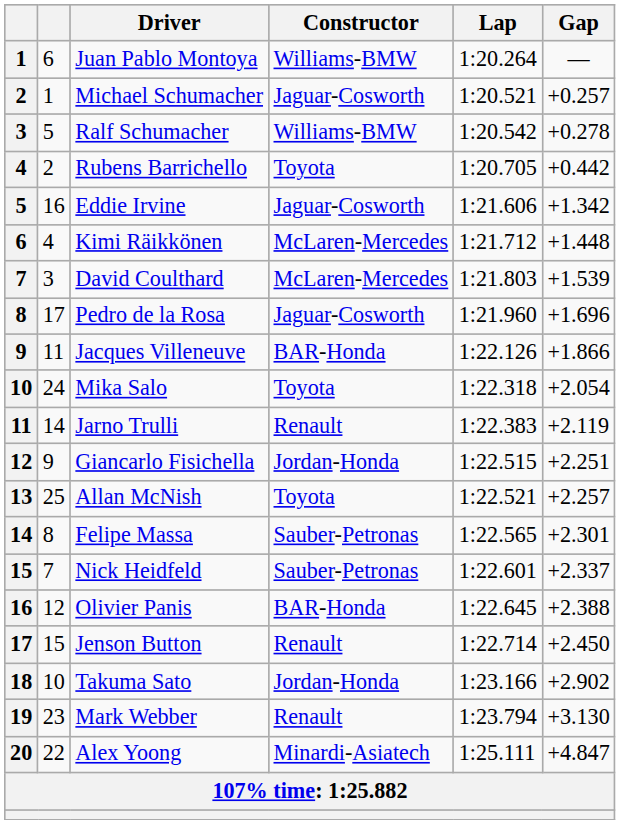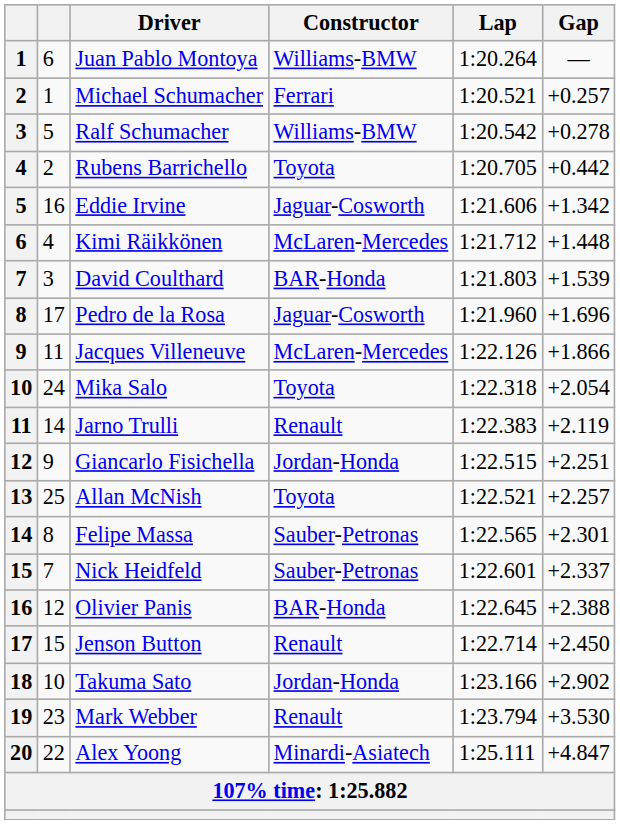 <table class="wikitable sortable" style="font-size:85%;">
 <tr>
 <th></th>
 <th></th>
 <th>Driver</th>
 <th>Constructor</th>
 <th>Lap</th>
 <th>Gap</th>
 </tr>
 <tr>
 <th>1</th>
 <td>6</td>
 <td> <a href='#'>Juan Pablo Montoya</a></td>
 <td><a href='#'>Williams</a>-<a href='#'>BMW</a></td>
 <td>1:20.264</td>
 <td align="center">—</td>
 </tr>
 <tr>
 <th>2</th>
 <td>1</td>
 <td> <a href='#'>Michael Schumacher</a></td>
-<td><a href='#'>Jaguar</a>-<a href='#'>Cosworth</a></td>
+<td><a href='#'>Ferrari</a></td>
 <td>1:20.521</td>
 <td>+0.257</td>
 </tr>
 <tr>
 <th>3</th>
 <td>5</td>
 <td> <a href='#'>Ralf Schumacher</a></td>
 <td><a href='#'>Williams</a>-<a href='#'>BMW</a></td>
 <td>1:20.542</td>
 <td>+0.278</td>
 </tr>
 <tr>
 <th>4</th>
 <td>2</td>
 <td> <a href='#'>Rubens Barrichello</a></td>
 <td><a href='#'>Toyota</a></td>
 <td>1:20.705</td>
 <td>+0.442</td>
 </tr>
 <tr>
 <th>5</th>
 <td>16</td>
 <td> <a href='#'>Eddie Irvine</a></td>
 <td><a href='#'>Jaguar</a>-<a href='#'>Cosworth</a></td>
 <td>1:21.606</td>
 <td>+1.342</td>
 </tr>
 <tr>
 <th>6</th>
 <td>4</td>
 <td> <a href='#'>Kimi Räikkönen</a></td>
 <td><a href='#'>McLaren</a>-<a href='#'>Mercedes</a></td>
 <td>1:21.712</td>
 <td>+1.448</td>
 </tr>
 <tr>
 <th>7</th>
 <td>3</td>
 <td> <a href='#'>David Coulthard</a></td>
-<td><a href='#'>McLaren</a>-<a href='#'>Mercedes</a></td>
+<td><a href='#'>BAR</a>-<a href='#'>Honda</a></td>
 <td>1:21.803</td>
 <td>+1.539</td>
 </tr>
 <tr>
 <th>8</th>
 <td>17</td>
 <td> <a href='#'>Pedro de la Rosa</a></td>
 <td><a href='#'>Jaguar</a>-<a href='#'>Cosworth</a></td>
 <td>1:21.960</td>
 <td>+1.696</td>
 </tr>
 <tr>
 <th>9</th>
 <td>11</td>
 <td> <a href='#'>Jacques Villeneuve</a></td>
-<td><a href='#'>BAR</a>-<a href='#'>Honda</a></td>
+<td><a href='#'>McLaren</a>-<a href='#'>Mercedes</a></td>
 <td>1:22.126</td>
 <td>+1.866</td>
 </tr>
 <tr>
 <th>10</th>
 <td>24</td>
 <td> <a href='#'>Mika Salo</a></td>
 <td><a href='#'>Toyota</a></td>
 <td>1:22.318</td>
 <td>+2.054</td>
 </tr>
 <tr>
 <th>11</th>
 <td>14</td>
 <td> <a href='#'>Jarno Trulli</a></td>
 <td><a href='#'>Renault</a></td>
 <td>1:22.383</td>
 <td>+2.119</td>
 </tr>
 <tr>
 <th>12</th>
 <td>9</td>
 <td> <a href='#'>Giancarlo Fisichella</a></td>
 <td><a href='#'>Jordan</a>-<a href='#'>Honda</a></td>
 <td>1:22.515</td>
 <td>+2.251</td>
 </tr>
 <tr>
 <th>13</th>
 <td>25</td>
 <td> <a href='#'>Allan McNish</a></td>
 <td><a href='#'>Toyota</a></td>
 <td>1:22.521</td>
 <td>+2.257</td>
 </tr>
 <tr>
 <th>14</th>
 <td>8</td>
 <td> <a href='#'>Felipe Massa</a></td>
 <td><a href='#'>Sauber</a>-<a href='#'>Petronas</a></td>
 <td>1:22.565</td>
 <td>+2.301</td>
 </tr>
 <tr>
 <th>15</th>
 <td>7</td>
 <td> <a href='#'>Nick Heidfeld</a></td>
 <td><a href='#'>Sauber</a>-<a href='#'>Petronas</a></td>
 <td>1:22.601</td>
 <td>+2.337</td>
 </tr>
 <tr>
 <th>16</th>
 <td>12</td>
 <td> <a href='#'>Olivier Panis</a></td>
 <td><a href='#'>BAR</a>-<a href='#'>Honda</a></td>
 <td>1:22.645</td>
 <td>+2.388</td>
 </tr>
 <tr>
 <th>17</th>
 <td>15</td>
 <td> <a href='#'>Jenson Button</a></td>
 <td><a href='#'>Renault</a></td>
 <td>1:22.714</td>
 <td>+2.450</td>
 </tr>
 <tr>
 <th>18</th>
 <td>10</td>
 <td> <a href='#'>Takuma Sato</a></td>
 <td><a href='#'>Jordan</a>-<a href='#'>Honda</a></td>
 <td>1:23.166</td>
 <td>+2.902</td>
 </tr>
 <tr>
 <th>19</th>
 <td>23</td>
 <td> <a href='#'>Mark Webber</a></td>
 <td><a href='#'>Renault</a></td>
 <td>1:23.794</td>
-<td>+3.130</td>
+<td>+3.530</td>
 </tr>
 <tr>
 <th>20</th>
 <td>22</td>
 <td> <a href='#'>Alex Yoong</a></td>
 <td><a href='#'>Minardi</a>-<a href='#'>Asiatech</a></td>
 <td>1:25.111</td>
 <td>+4.847</td>
 </tr>
 <tr>
 <th colspan="6"><a href='#'>107% time</a>: 1:25.882</th>
 </tr>
 <tr>
 <th colspan="6"></th>
 </tr>
 </table>
